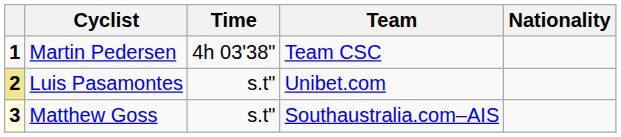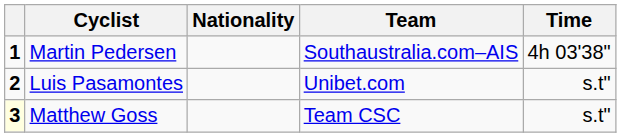 <table class="wikitable">
 <tr>
 <th></th>
 <th>Cyclist</th>
+<th>Nationality</th>
+<th>Team</th>
 <th>Time</th>
-<th>Team</th>
-<th>Nationality</th>
 </tr>
 <tr>
 <td><strong>1</strong></td>
 <td><a href='#'>Martin Pedersen</a></td>
+<td></td>
+<td><a href='#'>Southaustralia.com–AIS</a></td>
 <td align="right">4h 03'38"</td>
-<td><a href='#'>Team CSC</a></td>
-<td></td>
 </tr>
 <tr>
-<td style="background: khaki;"><strong>2</strong></td>
+<td><strong>2</strong></td>
 <td><a href='#'>Luis Pasamontes</a></td>
+<td></td>
+<td><a href='#'>Unibet.com</a></td>
 <td align="right">s.t"</td>
-<td><a href='#'>Unibet.com</a></td>
-<td></td>
 </tr>
 <tr>
 <td style="background: lightyellow;"><strong>3</strong></td>
 <td><a href='#'>Matthew Goss</a></td>
+<td></td>
+<td><a href='#'>Team CSC</a></td>
 <td align="right">s.t"</td>
-<td><a href='#'>Southaustralia.com–AIS</a></td>
-<td></td>
 </tr>
 </table>
